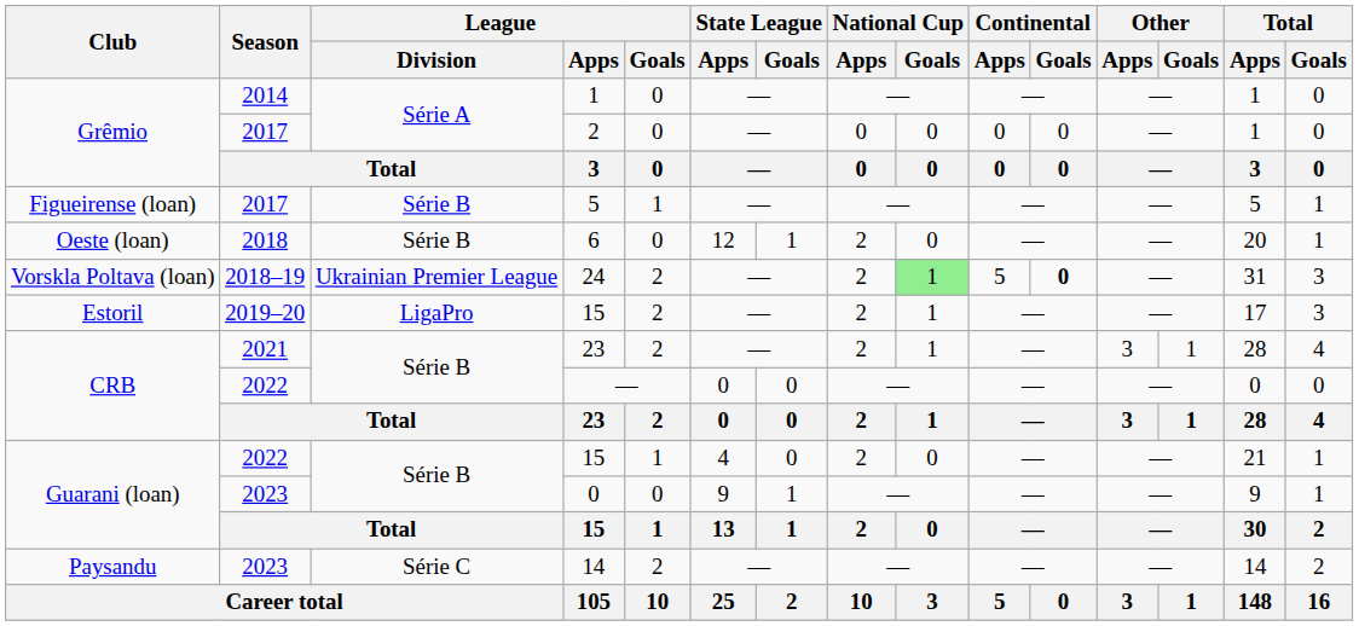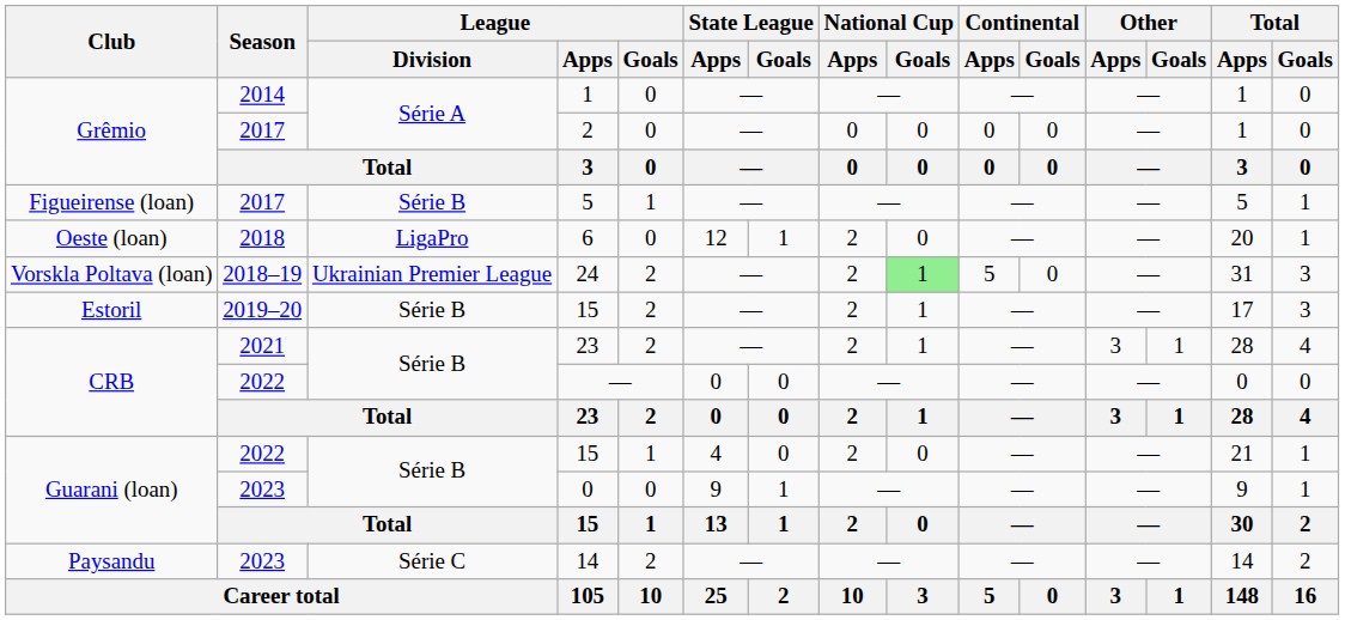 <table class="wikitable" style="text-align: center;">
 <tr>
 <th rowspan="2">Club</th>
 <th rowspan="2">Season</th>
 <th colspan="3">League</th>
 <th colspan="2">State League</th>
 <th colspan="2">National Cup</th>
 <th colspan="2">Continental</th>
 <th colspan="2">Other</th>
 <th colspan="2">Total</th>
 </tr>
 <tr>
 <th>Division</th>
 <th>Apps</th>
 <th>Goals</th>
 <th>Apps</th>
 <th>Goals</th>
 <th>Apps</th>
 <th>Goals</th>
 <th>Apps</th>
 <th>Goals</th>
 <th>Apps</th>
 <th>Goals</th>
 <th>Apps</th>
 <th>Goals</th>
 </tr>
 <tr>
 <td rowspan="3"><a href='#'>Grêmio</a></td>
 <td><a href='#'>2014</a></td>
 <td rowspan="2"><a href='#'>Série A</a></td>
 <td>1</td>
 <td>0</td>
 <td colspan="2">—</td>
 <td colspan="2">—</td>
 <td colspan="2">—</td>
 <td colspan="2">—</td>
 <td>1</td>
 <td>0</td>
 </tr>
 <tr>
 <td><a href='#'>2017</a></td>
 <td>2</td>
 <td>0</td>
 <td colspan="2">—</td>
 <td>0</td>
 <td>0</td>
 <td>0</td>
 <td>0</td>
 <td colspan="2">—</td>
 <td>1</td>
 <td>0</td>
 </tr>
 <tr>
 <th colspan="2">Total</th>
 <th>3</th>
 <th>0</th>
 <th colspan="2">—</th>
 <th>0</th>
 <th>0</th>
 <th>0</th>
 <th>0</th>
 <th colspan="2">—</th>
 <th>3</th>
 <th>0</th>
 </tr>
 <tr>
 <td><a href='#'>Figueirense</a> (loan)</td>
 <td><a href='#'>2017</a></td>
 <td><a href='#'>Série B</a></td>
 <td>5</td>
 <td>1</td>
 <td colspan="2">—</td>
 <td colspan="2">—</td>
 <td colspan="2">—</td>
 <td colspan="2">—</td>
 <td>5</td>
 <td>1</td>
 </tr>
 <tr>
 <td><a href='#'>Oeste</a> (loan)</td>
 <td><a href='#'>2018</a></td>
-<td>Série B</td>
+<td><a href='#'>LigaPro</a></td>
 <td>6</td>
 <td>0</td>
 <td>12</td>
 <td>1</td>
 <td>2</td>
 <td>0</td>
 <td colspan="2">—</td>
 <td colspan="2">—</td>
 <td>20</td>
 <td>1</td>
 </tr>
 <tr>
 <td><a href='#'>Vorskla Poltava</a> (loan)</td>
 <td><a href='#'>2018–19</a></td>
 <td><a href='#'>Ukrainian Premier League</a></td>
 <td>24</td>
 <td>2</td>
 <td colspan="2">—</td>
 <td>2</td>
 <td style="background: lightgreen;">1</td>
 <td>5</td>
-<td><strong>0</strong></td>
+<td>0</td>
 <td colspan="2">—</td>
 <td>31</td>
 <td>3</td>
 </tr>
 <tr>
 <td><a href='#'>Estoril</a></td>
 <td><a href='#'>2019–20</a></td>
-<td><a href='#'>LigaPro</a></td>
+<td>Série B</td>
 <td>15</td>
 <td>2</td>
 <td colspan="2">—</td>
 <td>2</td>
 <td>1</td>
 <td colspan="2">—</td>
 <td colspan="2">—</td>
 <td>17</td>
 <td>3</td>
 </tr>
 <tr>
 <td rowspan="3"><a href='#'>CRB</a></td>
 <td><a href='#'>2021</a></td>
 <td rowspan="2">Série B</td>
 <td>23</td>
 <td>2</td>
 <td colspan="2">—</td>
 <td>2</td>
 <td>1</td>
 <td colspan="2">—</td>
 <td>3</td>
 <td>1</td>
 <td>28</td>
 <td>4</td>
 </tr>
 <tr>
 <td><a href='#'>2022</a></td>
 <td colspan="2">—</td>
 <td>0</td>
 <td>0</td>
 <td colspan="2">—</td>
 <td colspan="2">—</td>
 <td colspan="2">—</td>
 <td>0</td>
 <td>0</td>
 </tr>
 <tr>
 <th colspan="2">Total</th>
 <th>23</th>
 <th>2</th>
 <th>0</th>
 <th>0</th>
 <th>2</th>
 <th>1</th>
 <th colspan="2">—</th>
 <th>3</th>
 <th>1</th>
 <th>28</th>
 <th>4</th>
 </tr>
 <tr>
 <td rowspan="3"><a href='#'>Guarani</a> (loan)</td>
 <td><a href='#'>2022</a></td>
 <td rowspan="2">Série B</td>
 <td>15</td>
 <td>1</td>
 <td>4</td>
 <td>0</td>
 <td>2</td>
 <td>0</td>
 <td colspan="2">—</td>
 <td colspan="2">—</td>
 <td>21</td>
 <td>1</td>
 </tr>
 <tr>
 <td><a href='#'>2023</a></td>
 <td>0</td>
 <td>0</td>
 <td>9</td>
 <td>1</td>
 <td colspan="2">—</td>
 <td colspan="2">—</td>
 <td colspan="2">—</td>
 <td>9</td>
 <td>1</td>
 </tr>
 <tr>
 <th colspan="2">Total</th>
 <th>15</th>
 <th>1</th>
 <th>13</th>
 <th>1</th>
 <th>2</th>
 <th>0</th>
 <th colspan="2">—</th>
 <th colspan="2">—</th>
 <th>30</th>
 <th>2</th>
 </tr>
 <tr>
 <td><a href='#'>Paysandu</a></td>
 <td><a href='#'>2023</a></td>
 <td>Série C</td>
 <td>14</td>
 <td>2</td>
 <td colspan="2">—</td>
 <td colspan="2">—</td>
 <td colspan="2">—</td>
 <td colspan="2">—</td>
 <td>14</td>
 <td>2</td>
 </tr>
 <tr>
 <th colspan="3">Career total</th>
 <th>105</th>
 <th>10</th>
 <th>25</th>
 <th>2</th>
 <th>10</th>
 <th>3</th>
 <th>5</th>
 <th>0</th>
 <th>3</th>
 <th>1</th>
 <th>148</th>
 <th>16</th>
 </tr>
 </table>
